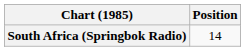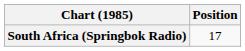 <table class="wikitable plainrowheaders" style="text-align:center">
 <tr>
 <th scope="col">Chart (1985)</th>
 <th scope="col">Position</th>
 </tr>
 <tr>
 <th scope="row">South Africa (Springbok Radio)</th>
-<td>14</td>
+<td>17</td>
 </tr>
 </table>
